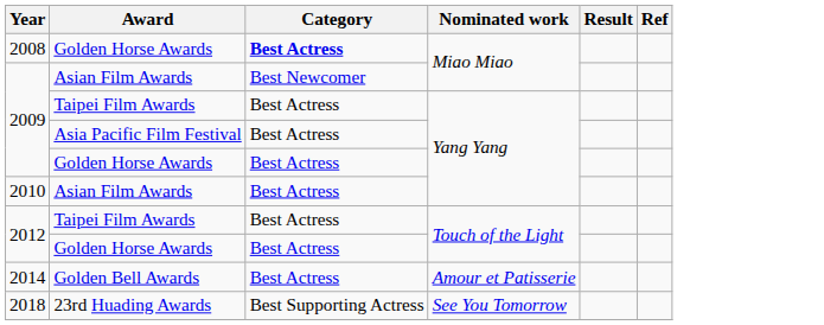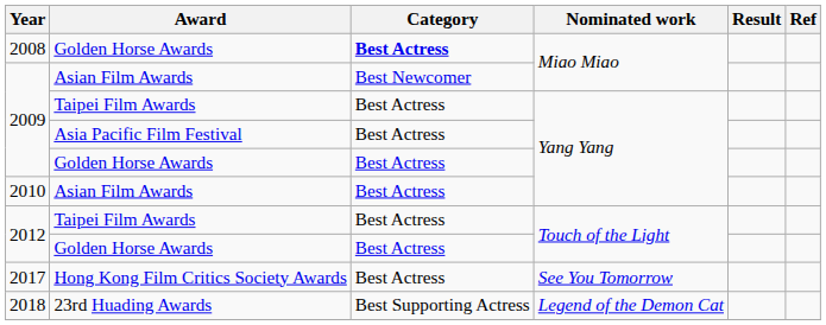 <table class="wikitable sortable">
 <tr>
 <th>Year</th>
 <th>Award</th>
 <th>Category</th>
 <th>Nominated work</th>
 <th>Result</th>
 <th>Ref</th>
 </tr>
 <tr>
 <td>2008</td>
 <td><a href='#'>Golden Horse Awards</a></td>
 <td><strong><a href='#'>Best Actress</a></strong></td>
 <td rowspan=2><em>Miao Miao</em></td>
 <td></td>
 <td align=center></td>
 </tr>
 <tr>
 <td rowspan=4>2009</td>
 <td><a href='#'>Asian Film Awards</a></td>
 <td><a href='#'>Best Newcomer</a></td>
 <td></td>
 <td align=center></td>
 </tr>
 <tr>
 <td><a href='#'>Taipei Film Awards</a></td>
 <td>Best Actress</td>
 <td rowspan=4><em>Yang Yang</em></td>
 <td></td>
 <td align=center></td>
 </tr>
 <tr>
 <td><a href='#'>Asia Pacific Film Festival</a></td>
 <td>Best Actress</td>
 <td></td>
 <td align=center></td>
 </tr>
 <tr>
 <td><a href='#'>Golden Horse Awards</a></td>
 <td><a href='#'>Best Actress</a></td>
 <td></td>
 <td align=center></td>
 </tr>
 <tr>
 <td>2010</td>
 <td><a href='#'>Asian Film Awards</a></td>
 <td><a href='#'>Best Actress</a></td>
 <td></td>
 <td align=center></td>
 </tr>
 <tr>
 <td rowspan=2>2012</td>
 <td><a href='#'>Taipei Film Awards</a></td>
 <td>Best Actress</td>
 <td rowspan=2><em><a href='#'>Touch of the Light</a></em></td>
 <td></td>
 <td align=center></td>
 </tr>
 <tr>
 <td><a href='#'>Golden Horse Awards</a></td>
 <td><a href='#'>Best Actress</a></td>
 <td></td>
 <td align=center></td>
 </tr>
 <tr>
-<td>2014</td>
-<td><a href='#'>Golden Bell Awards</a></td>
-<td><a href='#'>Best Actress</a></td>
-<td><em><a href='#'>Amour et Patisserie</a></em></td>
+<td>2017</td>
+<td><a href='#'>Hong Kong Film Critics Society Awards</a></td>
+<td>Best Actress</td>
+<td><em><a href='#'>See You Tomorrow</a></em></td>
 <td></td>
 <td></td>
 </tr>
 <tr>
 <td>2018</td>
 <td>23rd <a href='#'>Huading Awards</a></td>
 <td>Best Supporting Actress</td>
-<td><em><a href='#'>See You Tomorrow</a></em></td>
+<td><em><a href='#'>Legend of the Demon Cat</a></em></td>
 <td></td>
 <td></td>
 </tr>
 <tr>
 </tr>
 </table>
